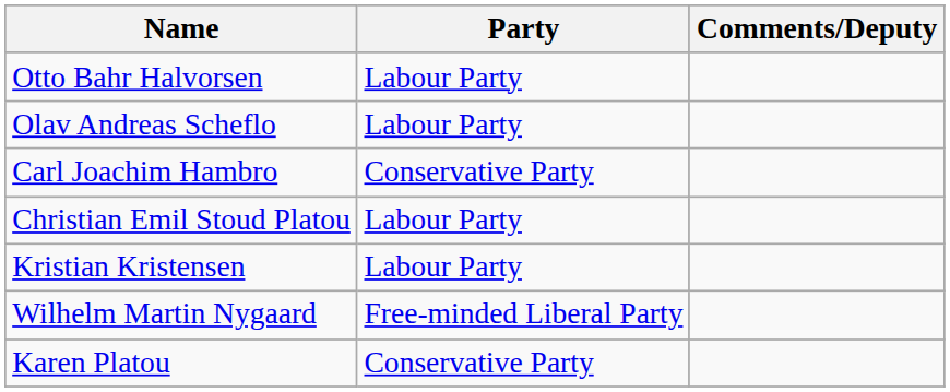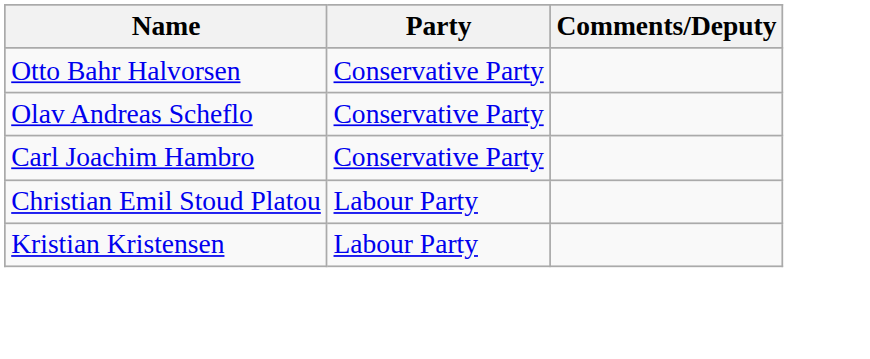 <table class="wikitable">
 <tr>
 <th>Name</th>
 <th>Party</th>
 <th>Comments/Deputy</th>
 </tr>
 <tr>
 <td><a href='#'>Otto Bahr Halvorsen</a></td>
-<td><a href='#'>Labour Party</a></td>
+<td><a href='#'>Conservative Party</a></td>
 <td></td>
 </tr>
 <tr>
 <td><a href='#'>Olav Andreas Scheflo</a></td>
-<td><a href='#'>Labour Party</a></td>
+<td><a href='#'>Conservative Party</a></td>
 <td></td>
 </tr>
 <tr>
 <td><a href='#'>Carl Joachim Hambro</a></td>
 <td><a href='#'>Conservative Party</a></td>
 <td></td>
 </tr>
 <tr>
 <td><a href='#'>Christian Emil Stoud Platou</a></td>
 <td><a href='#'>Labour Party</a></td>
 <td></td>
 </tr>
 <tr>
 <td><a href='#'>Kristian Kristensen</a></td>
 <td><a href='#'>Labour Party</a></td>
 <td></td>
 </tr>
-<tr>
-<td><a href='#'>Wilhelm Martin Nygaard</a></td>
-<td><a href='#'>Free-minded Liberal Party</a></td>
-<td></td>
-</tr>
-<tr>
-<td><a href='#'>Karen Platou</a></td>
-<td><a href='#'>Conservative Party</a></td>
-<td></td>
-</tr>
 </table>
